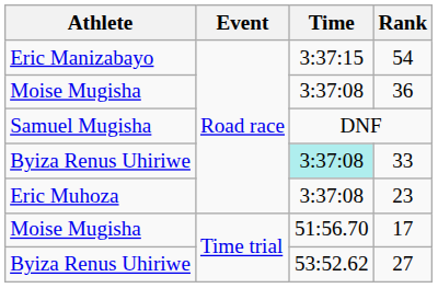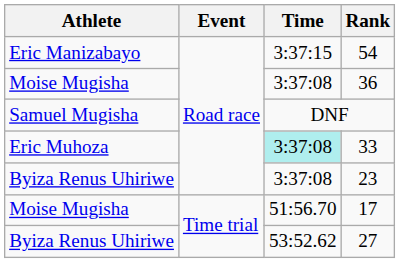 <table class=wikitable style="font-size:90%;">
 <tr>
 <th>Athlete</th>
 <th>Event</th>
 <th>Time</th>
 <th>Rank</th>
 </tr>
 <tr align=center>
 <td align=left><a href='#'>Eric Manizabayo</a></td>
 <td align=left rowspan=5><a href='#'>Road race</a></td>
 <td>3:37:15</td>
 <td>54</td>
 </tr>
 <tr align=center>
 <td align=left><a href='#'>Moise Mugisha</a></td>
 <td>3:37:08</td>
 <td>36</td>
 </tr>
 <tr align=center>
 <td align=left><a href='#'>Samuel Mugisha</a></td>
 <td colspan=2>DNF</td>
 </tr>
 <tr align=center>
-<td align=left><a href='#'>Byiza Renus Uhiriwe</a></td>
+<td align=left><a href='#'>Eric Muhoza</a></td>
 <td style="background: paleturquoise;">3:37:08</td>
 <td>33</td>
 </tr>
 <tr align=center>
-<td align=left><a href='#'>Eric Muhoza</a></td>
+<td align=left><a href='#'>Byiza Renus Uhiriwe</a></td>
 <td>3:37:08</td>
 <td>23</td>
 </tr>
 <tr align=center>
 <td align=left><a href='#'>Moise Mugisha</a></td>
 <td align=left rowspan=2><a href='#'>Time trial</a></td>
 <td>51:56.70</td>
 <td>17</td>
 </tr>
 <tr align=center>
 <td align=left><a href='#'>Byiza Renus Uhiriwe</a></td>
 <td>53:52.62</td>
 <td>27</td>
 </tr>
 </table>
